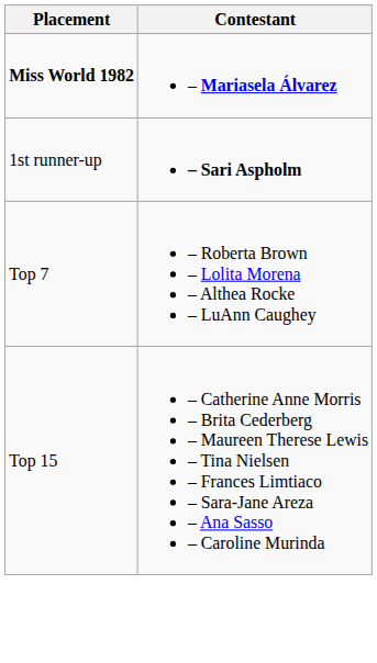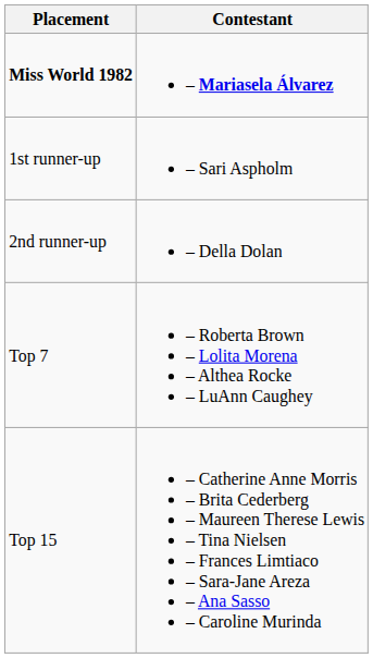 <table class="wikitable sortable" style="font-size:95%;">
 <tr>
 <th>Placement</th>
 <th>Contestant</th>
 </tr>
 <tr>
 <td><strong>Miss World 1982</strong></td>
 <td><br><ul><li><strong></strong> – <strong><a href='#'>Mariasela Álvarez</a></strong></li></ul></td>
 </tr>
 <tr>
 <td>1st runner-up</td>
-<td><strong><br><ul><li> – Sari Aspholm</li></ul></strong></td>
+<td><br><ul><li> – Sari Aspholm</li></ul></td>
+</tr>
+<tr>
+<td>2nd runner-up</td>
+<td><br><ul><li> – Della Dolan</li></ul></td>
 </tr>
 <tr>
 <td>Top 7</td>
 <td><br><ul><li> – Roberta Brown</li><li> – <a href='#'>Lolita Morena</a></li><li> – Althea Rocke</li><li> – LuAnn Caughey</li></ul></td>
 </tr>
 <tr>
 <td>Top 15</td>
 <td><br><ul><li> – Catherine Anne Morris</li><li> – Brita Cederberg</li><li> – Maureen Therese Lewis</li><li> – Tina Nielsen</li><li> – Frances Limtiaco</li><li> – Sara-Jane Areza</li><li> – <a href='#'>Ana Sasso</a></li><li> – Caroline Murinda</li></ul></td>
 </tr>
 </table>
